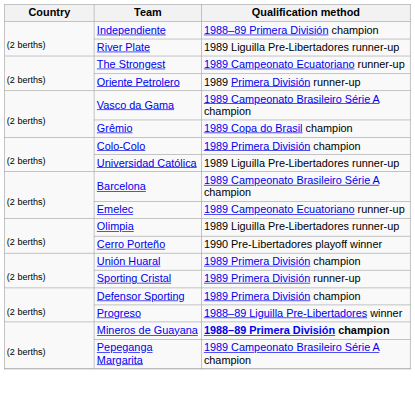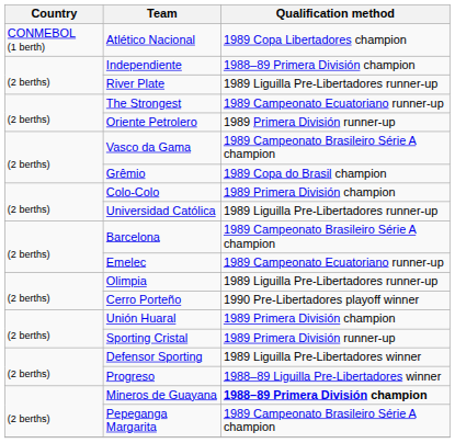 <table class="wikitable">
 <tr>
 <th width=125>Country</th>
 <th width=150>Team</th>
 <th width=300>Qualification method</th>
+</tr>
+<tr>
+<td><a href='#'>CONMEBOL</a><br><small>(1 berth)</small></td>
+<td><a href='#'>Atlético Nacional</a></td>
+<td><a href='#'>1989 Copa Libertadores</a> champion</td>
 </tr>
 <tr>
 <td rowspan="2"><br><small>(2 berths)</small></td>
 <td><a href='#'>Independiente</a></td>
 <td><a href='#'>1988–89 Primera División</a> champion</td>
 </tr>
 <tr>
 <td><a href='#'>River Plate</a></td>
 <td>1989 Liguilla Pre-Libertadores runner-up</td>
 </tr>
 <tr>
 <td rowspan="2"><br><small>(2 berths)</small></td>
 <td><a href='#'>The Strongest</a></td>
 <td><a href='#'>1989 Campeonato Ecuatoriano</a> runner-up</td>
 </tr>
 <tr>
 <td><a href='#'>Oriente Petrolero</a></td>
 <td>1989 <a href='#'>Primera División</a> runner-up</td>
 </tr>
 <tr>
 <td rowspan="2"><br><small>(2 berths)</small></td>
 <td><a href='#'>Vasco da Gama</a></td>
 <td><a href='#'>1989 Campeonato Brasileiro Série A</a> champion</td>
 </tr>
 <tr>
 <td><a href='#'>Grêmio</a></td>
 <td><a href='#'>1989 Copa do Brasil</a> champion</td>
 </tr>
 <tr>
 <td rowspan="2"><br><small>(2 berths)</small></td>
 <td><a href='#'>Colo-Colo</a></td>
 <td><a href='#'>1989 Primera División</a> champion</td>
 </tr>
 <tr>
 <td><a href='#'>Universidad Católica</a></td>
 <td>1989 Liguilla Pre-Libertadores runner-up</td>
 </tr>
 <tr>
 <td rowspan="2"><br><small>(2 berths)</small></td>
 <td><a href='#'>Barcelona</a></td>
 <td><a href='#'>1989 Campeonato Brasileiro Série A</a> champion</td>
 </tr>
 <tr>
 <td><a href='#'>Emelec</a></td>
 <td><a href='#'>1989 Campeonato Ecuatoriano</a> runner-up</td>
 </tr>
 <tr>
 <td rowspan="2"><br><small>(2 berths)</small></td>
 <td><a href='#'>Olimpia</a></td>
 <td>1989 Liguilla Pre-Libertadores runner-up</td>
 </tr>
 <tr>
 <td><a href='#'>Cerro Porteño</a></td>
 <td>1990 Pre-Libertadores playoff winner</td>
 </tr>
 <tr>
 <td rowspan="2"><br><small>(2 berths)</small></td>
 <td><a href='#'>Unión Huaral</a></td>
 <td><a href='#'>1989 Primera División</a> champion</td>
 </tr>
 <tr>
 <td><a href='#'>Sporting Cristal</a></td>
 <td><a href='#'>1989 Primera División</a> runner-up</td>
 </tr>
 <tr>
 <td rowspan="2"><br><small>(2 berths)</small></td>
 <td><a href='#'>Defensor Sporting</a></td>
-<td><a href='#'>1989 Primera División</a> champion</td>
+<td>1989 Liguilla Pre-Libertadores winner</td>
 </tr>
 <tr>
 <td><a href='#'>Progreso</a></td>
 <td><a href='#'>1988–89 Liguilla Pre-Libertadores</a> winner</td>
 </tr>
 <tr>
 <td rowspan="2"><br><small>(2 berths)</small></td>
 <td><a href='#'>Mineros de Guayana</a></td>
 <td><strong><a href='#'>1988–89 Primera División</a> champion</strong></td>
 </tr>
 <tr>
 <td><a href='#'>Pepeganga Margarita</a></td>
 <td><a href='#'>1989 Campeonato Brasileiro Série A</a> champion</td>
 </tr>
 <tr>
 </tr>
 </table>
